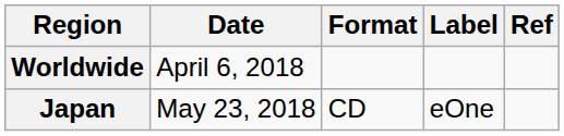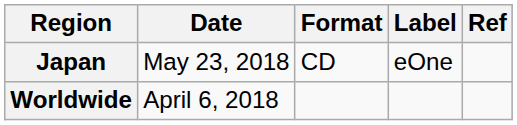 <table class="wikitable plainrowheaders">
 <tr>
 <th scope="col">Region</th>
 <th scope="col">Date</th>
 <th scope="col">Format</th>
 <th scope="col">Label</th>
 <th scope="col">Ref</th>
 </tr>
 <tr>
+<th scope="row">Japan</th>
+<td>May 23, 2018</td>
+<td>CD</td>
+<td>eOne</td>
+<td style="text-align:center;"></td>
+</tr>
+<tr>
 <th scope="row">Worldwide</th>
 <td>April 6, 2018</td>
 <td></td>
 <td></td>
 <td style="text-align:center;"></td>
 </tr>
-<tr>
-<th scope="row">Japan</th>
-<td>May 23, 2018</td>
-<td>CD</td>
-<td>eOne</td>
-<td style="text-align:center;"></td>
-</tr>
 </table>
